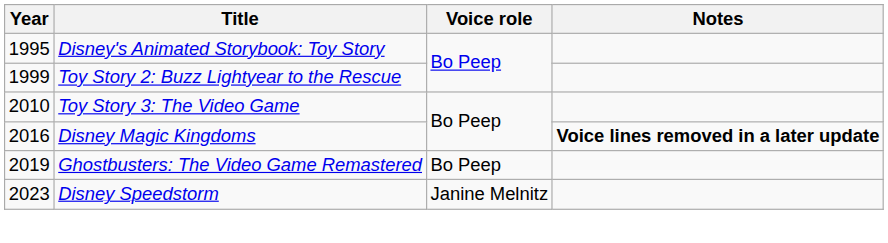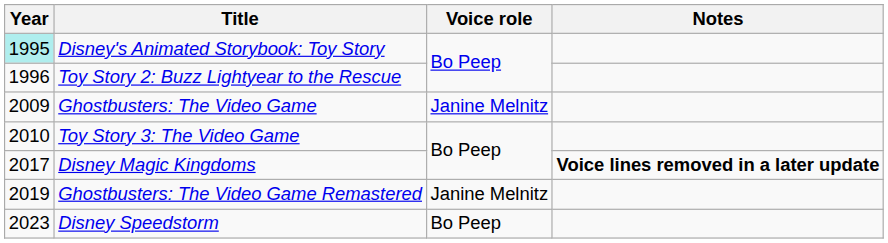 <table class="wikitable sortable">
 <tr>
 <th>Year</th>
 <th>Title</th>
 <th>Voice role</th>
 <th>Notes</th>
 </tr>
 <tr>
-<td align="center">1995</td>
+<td align="center" style="background: paleturquoise;">1995</td>
 <td><em><a href='#'>Disney's Animated Storybook: Toy Story</a></em></td>
 <td rowspan=2><a href='#'>Bo Peep</a></td>
 <td></td>
 </tr>
 <tr>
-<td align="center">1999</td>
+<td align="center">1996</td>
 <td><em><a href='#'>Toy Story 2: Buzz Lightyear to the Rescue</a></em></td>
+<td></td>
+</tr>
+<tr>
+<td align="center">2009</td>
+<td><em><a href='#'>Ghostbusters: The Video Game</a></em></td>
+<td><a href='#'>Janine Melnitz</a></td>
 <td></td>
 </tr>
 <tr>
 <td align="center">2010</td>
 <td><em><a href='#'>Toy Story 3: The Video Game</a></em></td>
 <td rowspan=2>Bo Peep</td>
 <td></td>
 </tr>
 <tr>
-<td align="center">2016</td>
+<td align="center">2017</td>
 <td><em><a href='#'>Disney Magic Kingdoms</a></em></td>
 <td><strong>Voice lines removed in a later update</strong></td>
 </tr>
 <tr>
 <td align="center">2019</td>
 <td><em><a href='#'>Ghostbusters: The Video Game Remastered</a></em></td>
-<td>Bo Peep</td>
+<td>Janine Melnitz</td>
 <td></td>
 </tr>
 <tr>
 <td align="center">2023</td>
 <td><em><a href='#'>Disney Speedstorm</a></em></td>
-<td>Janine Melnitz</td>
+<td>Bo Peep</td>
 <td></td>
 </tr>
 </table>
